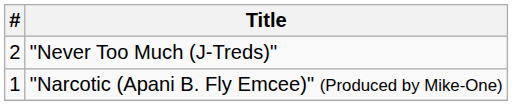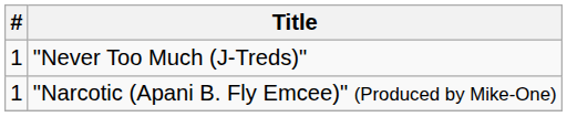 <table class="wikitable">
 <tr>
 <th>#</th>
 <th>Title</th>
 </tr>
 <tr>
-<td>2</td>
+<td>1</td>
 <td>"Never Too Much (J-Treds)"</td>
 </tr>
 <tr>
 <td>1</td>
 <td>"Narcotic (Apani B. Fly Emcee)" <small>(Produced by Mike-One)</small></td>
 </tr>
 <tr>
 </tr>
 </table>
